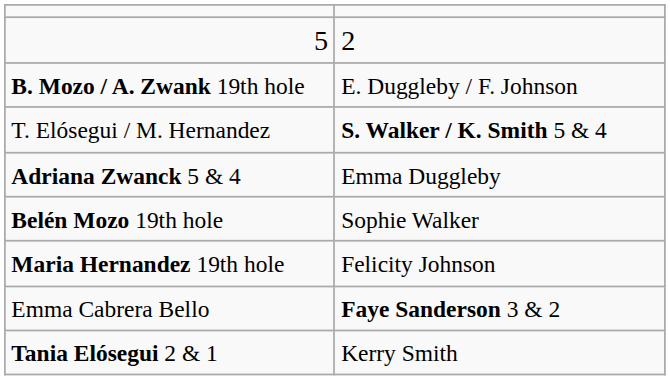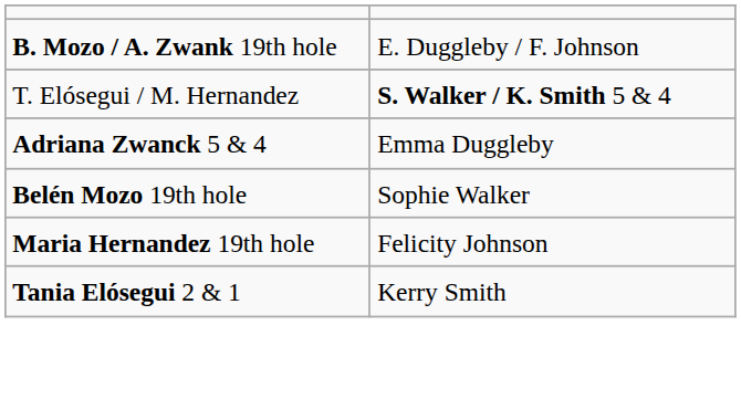 <table class="wikitable">
 <tr>
 <td align="center" width="180"></td>
 <td align="center" width="180"></td>
-</tr>
-<tr>
-<td align="right">5</td>
-<td>2</td>
 </tr>
 <tr>
 <td><small><strong>B. Mozo / A. Zwank</strong> 19th hole</small></td>
 <td><small>E. Duggleby / F. Johnson</small></td>
 </tr>
 <tr>
 <td><small>T. Elósegui / M. Hernandez</small></td>
 <td><small><strong>S. Walker / K. Smith</strong> 5 & 4</small></td>
 </tr>
 <tr>
 <td><small><strong>Adriana Zwanck</strong> 5 & 4</small></td>
 <td><small>Emma Duggleby</small></td>
 </tr>
 <tr>
 <td><small><strong>Belén Mozo</strong> 19th hole</small></td>
 <td><small>Sophie Walker</small></td>
 </tr>
 <tr>
 <td><small><strong>Maria Hernandez</strong> 19th hole</small></td>
 <td><small>Felicity Johnson</small></td>
 </tr>
 <tr>
-<td><small>Emma Cabrera Bello</small></td>
-<td><small><strong>Faye Sanderson</strong> 3 & 2</small></td>
-</tr>
-<tr>
 <td><small><strong>Tania Elósegui</strong> 2 & 1</small></td>
 <td><small>Kerry Smith</small></td>
 </tr>
 </table>
